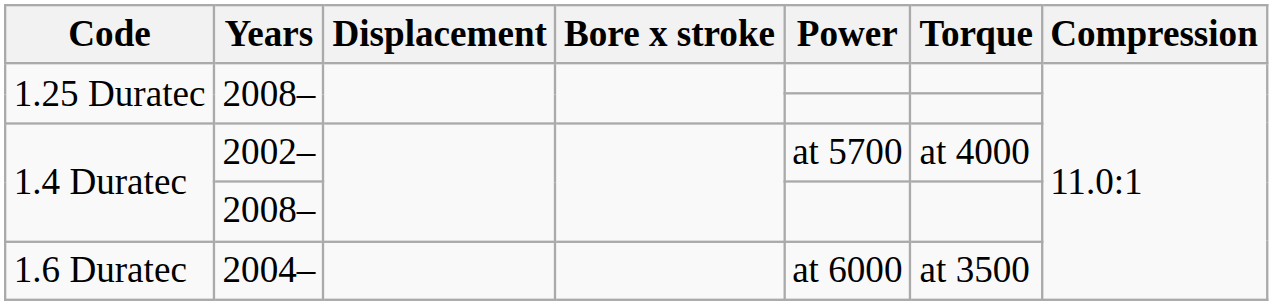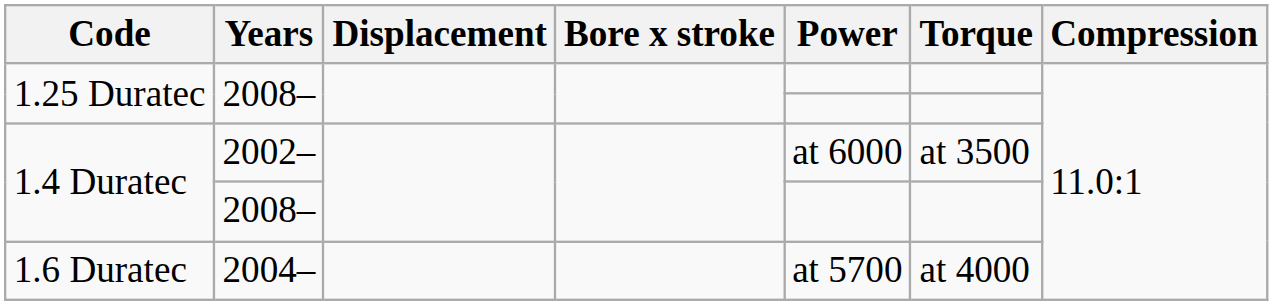 <table class="wikitable">
 <tr>
 <th>Code</th>
 <th>Years</th>
 <th>Displacement</th>
 <th>Bore x stroke</th>
 <th>Power</th>
 <th>Torque</th>
 <th>Compression</th>
 </tr>
 <tr>
 <td rowspan=2>1.25 Duratec</td>
 <td rowspan=2>2008–</td>
 <td rowspan=2></td>
 <td rowspan=2></td>
 <td></td>
 <td></td>
 <td rowspan=5>11.0:1</td>
 </tr>
 <tr>
 <td></td>
 <td></td>
 </tr>
 <tr>
 <td rowspan=2>1.4 Duratec</td>
 <td>2002–</td>
 <td rowspan=2></td>
 <td rowspan=2></td>
-<td> at 5700</td>
-<td> at 4000</td>
+<td> at 6000</td>
+<td> at 3500</td>
 </tr>
 <tr>
 <td>2008–</td>
 <td></td>
 <td></td>
 </tr>
 <tr>
 <td>1.6 Duratec</td>
 <td>2004–</td>
 <td></td>
 <td></td>
-<td> at 6000</td>
-<td> at 3500</td>
+<td> at 5700</td>
+<td> at 4000</td>
 </tr>
 </table>
